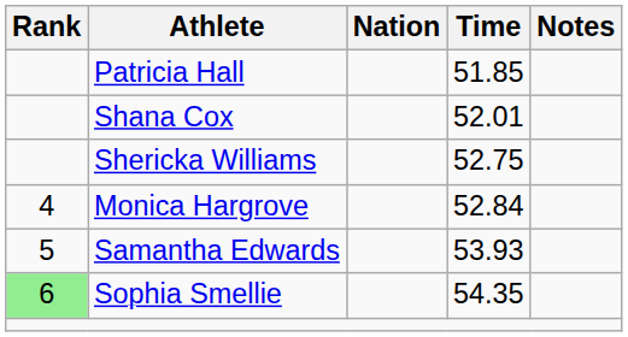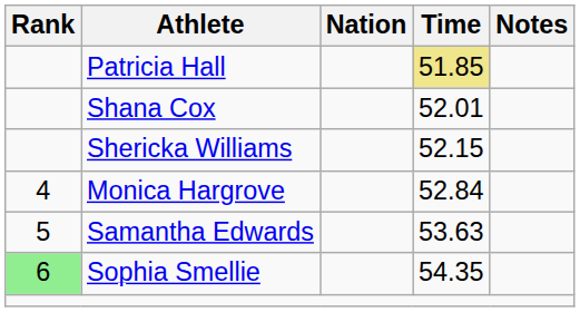 <table class="wikitable mw-datatable sortable" style="text-align:center;">
 <tr>
 <th>Rank</th>
 <th>Athlete</th>
 <th>Nation</th>
 <th>Time</th>
 <th>Notes</th>
 </tr>
 <tr>
 <td></td>
 <td align=left><a href='#'>Patricia Hall</a></td>
 <td align=left></td>
-<td>51.85</td>
+<td style="background: khaki;">51.85</td>
 <td></td>
 </tr>
 <tr>
 <td></td>
 <td align=left><a href='#'>Shana Cox</a></td>
 <td align=left></td>
 <td>52.01</td>
 <td></td>
 </tr>
 <tr>
 <td></td>
 <td align=left><a href='#'>Shericka Williams</a></td>
 <td align=left></td>
-<td>52.75</td>
+<td>52.15</td>
 <td></td>
 </tr>
 <tr>
 <td>4</td>
 <td align=left><a href='#'>Monica Hargrove</a></td>
 <td align=left></td>
 <td>52.84</td>
 <td></td>
 </tr>
 <tr>
 <td>5</td>
 <td align=left><a href='#'>Samantha Edwards</a></td>
 <td align=left></td>
-<td>53.93</td>
+<td>53.63</td>
 <td></td>
 </tr>
 <tr>
 <td style="background: lightgreen;">6</td>
 <td align=left><a href='#'>Sophia Smellie</a></td>
 <td align=left></td>
 <td>54.35</td>
 <td></td>
 </tr>
 <tr class="sortbottom">
 <td colspan=5></td>
 </tr>
 </table>
